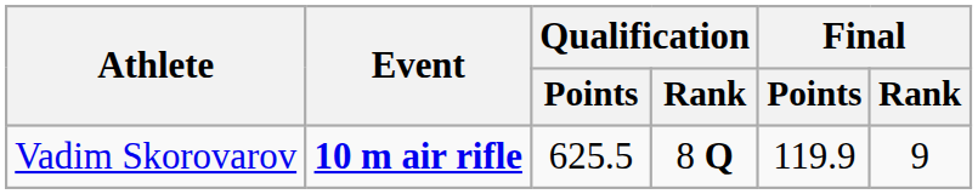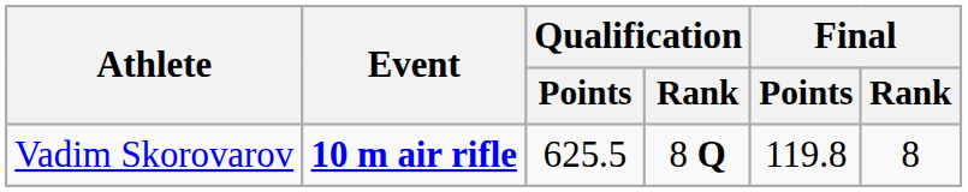 <table class=wikitable style=font-size:90%;text-align:center>
 <tr>
 <th rowspan="2">Athlete</th>
 <th rowspan="2">Event</th>
 <th colspan=2>Qualification</th>
 <th colspan=2>Final</th>
 </tr>
 <tr style="font-size:95%">
 <th>Points</th>
 <th>Rank</th>
 <th>Points</th>
 <th>Rank</th>
 </tr>
 <tr>
 <td align=left><a href='#'>Vadim Skorovarov</a></td>
 <td align=left><strong><a href='#'>10 m air rifle</a></strong></td>
 <td>625.5</td>
 <td>8 <strong>Q</strong></td>
-<td>119.9</td>
-<td>9</td>
+<td>119.8</td>
+<td>8</td>
 </tr>
 </table>
